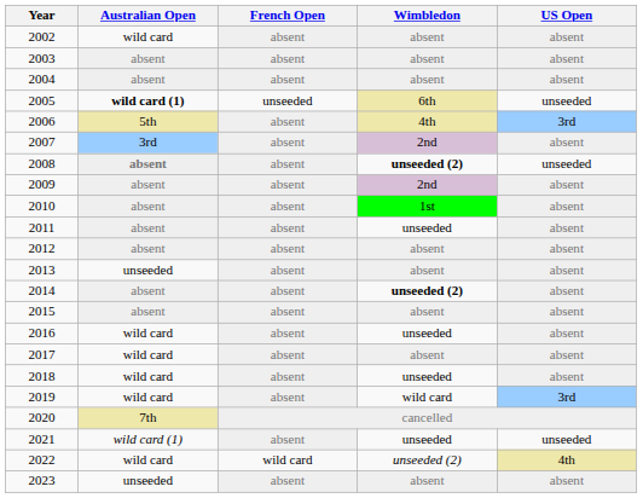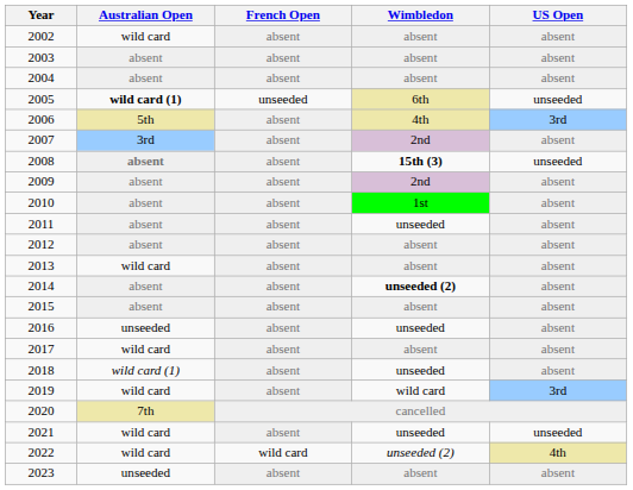 <table class="wikitable" style="text-align:center">
 <tr>
 <th width="80">Year</th>
 <th width="160"><a href='#'>Australian Open</a></th>
 <th width="160"><a href='#'>French Open</a></th>
 <th width="160"><a href='#'>Wimbledon</a></th>
 <th width="160"><a href='#'>US Open</a></th>
 </tr>
 <tr>
 <td>2002</td>
 <td>wild card</td>
 <td bgcolor=efefef style=color:#767676>absent</td>
 <td bgcolor=efefef style=color:#767676>absent</td>
 <td bgcolor=efefef style=color:#767676>absent</td>
 </tr>
 <tr>
 <td>2003</td>
 <td bgcolor=efefef style=color:#767676>absent</td>
 <td bgcolor=efefef style=color:#767676>absent</td>
 <td bgcolor=efefef style=color:#767676>absent</td>
 <td bgcolor=efefef style=color:#767676>absent</td>
 </tr>
 <tr>
 <td>2004</td>
 <td bgcolor=efefef style=color:#767676>absent</td>
 <td bgcolor=efefef style=color:#767676>absent</td>
 <td bgcolor=efefef style=color:#767676>absent</td>
 <td bgcolor=efefef style=color:#767676>absent</td>
 </tr>
 <tr>
 <td>2005</td>
 <td><strong>wild card (1)</strong></td>
 <td>unseeded</td>
 <td bgcolor=eee8aa>6th</td>
 <td>unseeded</td>
 </tr>
 <tr>
 <td>2006</td>
 <td bgcolor=eee8aa>5th</td>
 <td bgcolor=efefef style=color:#767676>absent</td>
 <td bgcolor=eee8aa>4th</td>
 <td bgcolor=#9cf>3rd</td>
 </tr>
 <tr>
 <td>2007</td>
 <td bgcolor=#9cf>3rd</td>
 <td bgcolor=efefef style=color:#767676>absent</td>
 <td bgcolor=thistle>2nd</td>
 <td bgcolor=efefef style=color:#767676>absent</td>
 </tr>
 <tr>
 <td>2008</td>
 <td bgcolor=efefef style=color:#767676><strong>absent</strong></td>
 <td bgcolor=efefef style=color:#767676>absent</td>
-<td><strong>unseeded (2)</strong></td>
+<td><strong>15th (3)</strong></td>
 <td>unseeded</td>
 </tr>
 <tr>
 <td>2009</td>
 <td bgcolor=efefef style=color:#767676>absent</td>
 <td bgcolor=efefef style=color:#767676>absent</td>
 <td bgcolor=thistle>2nd</td>
 <td bgcolor=efefef style=color:#767676>absent</td>
 </tr>
 <tr>
 <td>2010</td>
 <td bgcolor=efefef style=color:#767676>absent</td>
 <td bgcolor=efefef style=color:#767676>absent</td>
 <td bgcolor=lime>1st</td>
 <td bgcolor=efefef style=color:#767676>absent</td>
 </tr>
 <tr>
 <td>2011</td>
 <td bgcolor=efefef style=color:#767676>absent</td>
 <td bgcolor=efefef style=color:#767676>absent</td>
 <td>unseeded</td>
 <td bgcolor=efefef style=color:#767676>absent</td>
 </tr>
 <tr>
 <td>2012</td>
 <td bgcolor=efefef style=color:#767676>absent</td>
 <td bgcolor=efefef style=color:#767676>absent</td>
 <td bgcolor=efefef style=color:#767676>absent</td>
 <td bgcolor=efefef style=color:#767676>absent</td>
 </tr>
 <tr>
 <td>2013</td>
-<td>unseeded</td>
+<td>wild card</td>
 <td bgcolor=efefef style=color:#767676>absent</td>
 <td bgcolor=efefef style=color:#767676>absent</td>
 <td bgcolor=efefef style=color:#767676>absent</td>
 </tr>
 <tr>
 <td>2014</td>
 <td bgcolor=efefef style=color:#767676>absent</td>
 <td bgcolor=efefef style=color:#767676>absent</td>
 <td><strong>unseeded (2)</strong></td>
 <td bgcolor=efefef style=color:#767676>absent</td>
 </tr>
 <tr>
 <td>2015</td>
 <td bgcolor=efefef style=color:#767676>absent</td>
 <td bgcolor=efefef style=color:#767676>absent</td>
 <td bgcolor=efefef style=color:#767676>absent</td>
 <td bgcolor=efefef style=color:#767676>absent</td>
 </tr>
 <tr>
 <td>2016</td>
-<td>wild card</td>
+<td>unseeded</td>
 <td bgcolor=efefef style=color:#767676>absent</td>
 <td>unseeded</td>
 <td bgcolor=efefef style=color:#767676>absent</td>
 </tr>
 <tr>
 <td>2017</td>
 <td>wild card</td>
 <td bgcolor=efefef style=color:#767676>absent</td>
 <td bgcolor=efefef style=color:#767676>absent</td>
 <td bgcolor=efefef style=color:#767676>absent</td>
 </tr>
 <tr>
 <td>2018</td>
-<td>wild card</td>
+<td><em>wild card (1)</em></td>
 <td bgcolor=efefef style=color:#767676>absent</td>
 <td>unseeded</td>
 <td bgcolor=efefef style=color:#767676>absent</td>
 </tr>
 <tr>
 <td>2019</td>
 <td>wild card</td>
 <td bgcolor=efefef style=color:#767676>absent</td>
 <td>wild card</td>
 <td bgcolor=#9cf>3rd</td>
 </tr>
 <tr>
 <td>2020</td>
 <td bgcolor=eee8aa>7th</td>
 <td bgcolor=efefef style=color:#767676 colspan=3>cancelled</td>
 </tr>
 <tr>
 <td>2021</td>
-<td><em>wild card (1)</em></td>
+<td>wild card</td>
 <td bgcolor=efefef style=color:#767676>absent</td>
 <td>unseeded</td>
 <td>unseeded</td>
 </tr>
 <tr>
 <td>2022</td>
 <td>wild card</td>
 <td>wild card</td>
 <td><em>unseeded (2)</em></td>
 <td bgcolor=eee8aa>4th</td>
 </tr>
 <tr>
 <td>2023</td>
 <td>unseeded</td>
 <td bgcolor="efefef" style="color:#767676">absent</td>
 <td bgcolor="efefef" style="color:#767676">absent</td>
 <td bgcolor="efefef" style="color:#767676">absent</td>
 </tr>
 </table>
